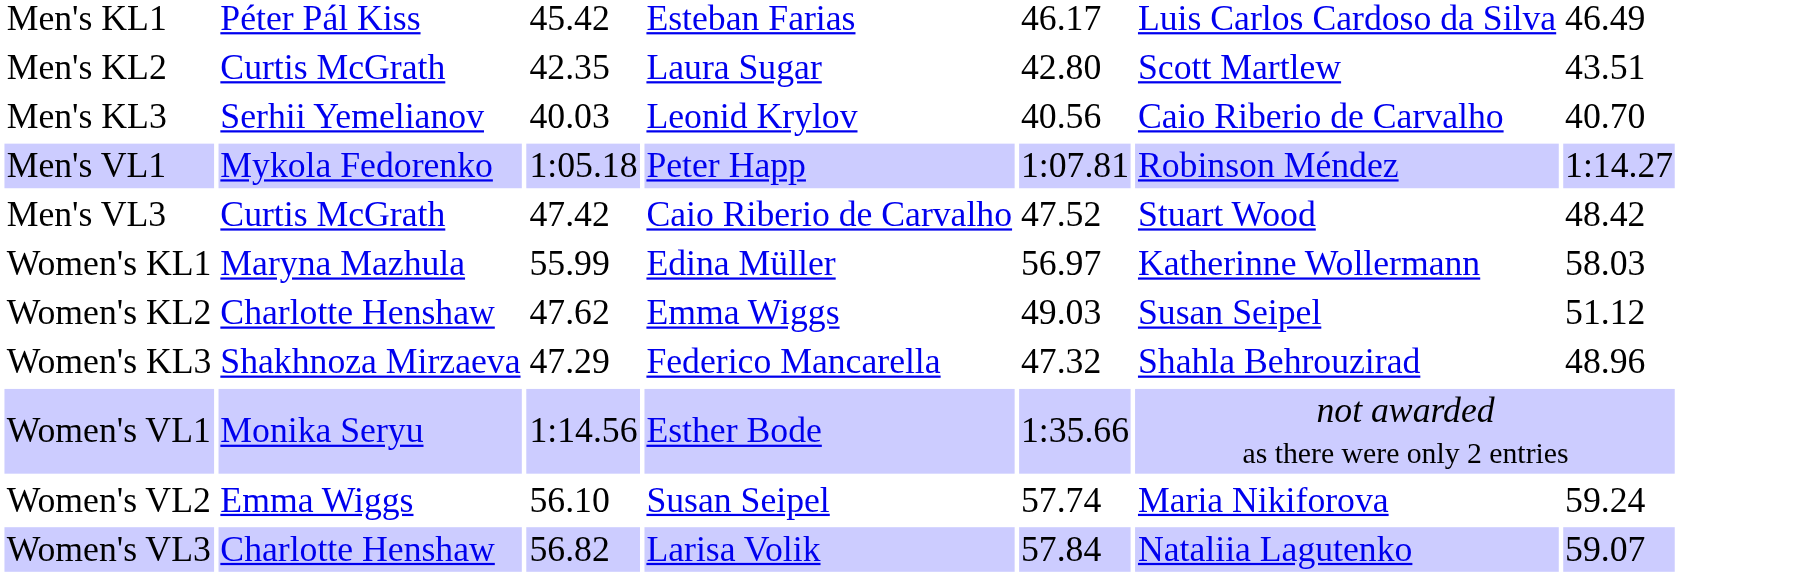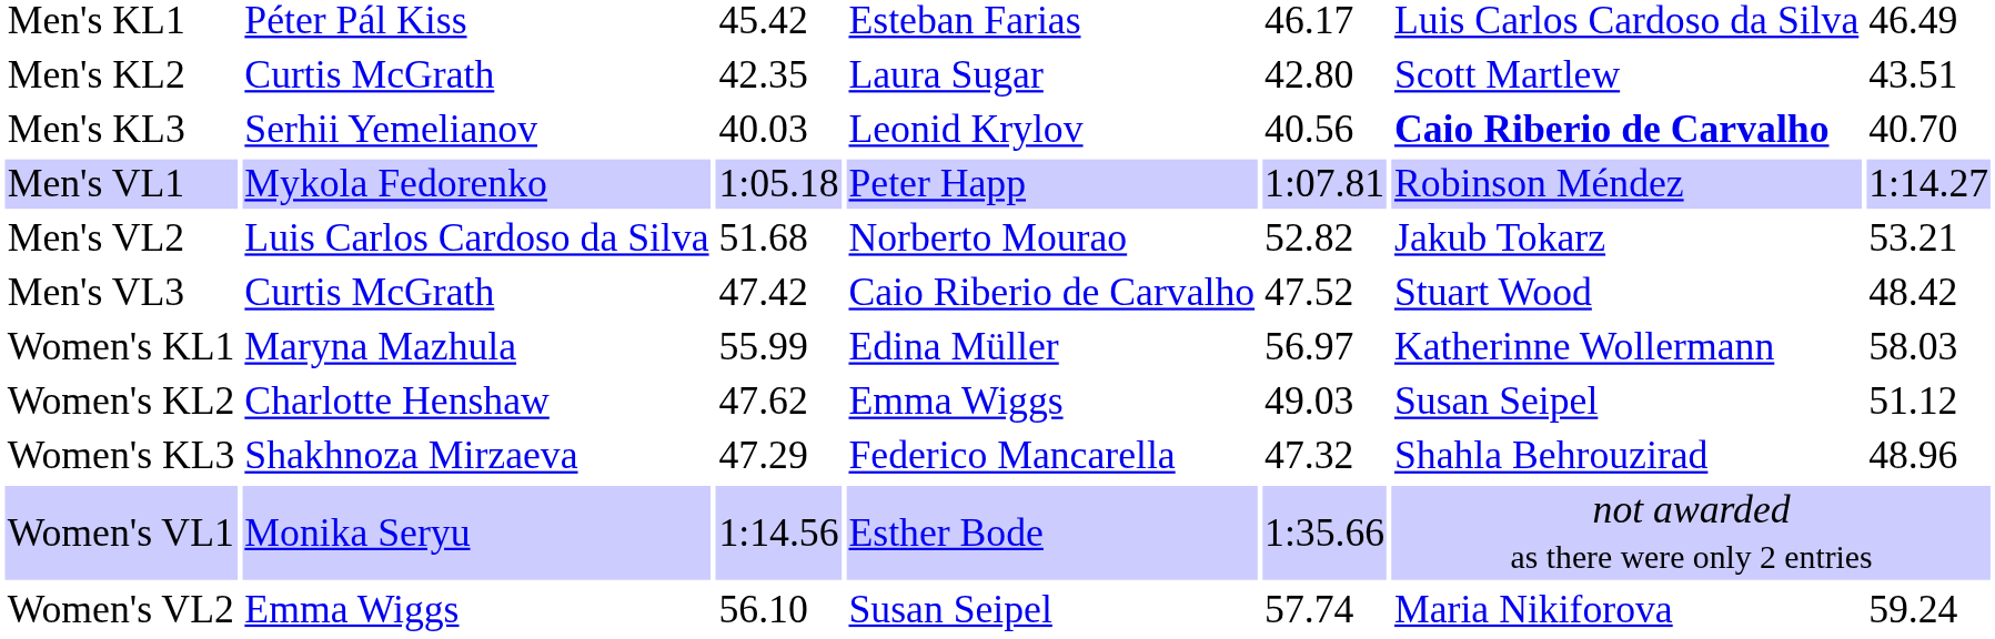 <table>
 <tr>
 <td>Men's KL1<br></td>
 <td><a href='#'>Péter Pál Kiss</a><br></td>
 <td>45.42</td>
 <td><a href='#'>Esteban Farias</a><br></td>
 <td>46.17</td>
 <td><a href='#'>Luis Carlos Cardoso da Silva</a><br></td>
 <td>46.49</td>
 </tr>
 <tr>
 <td>Men's KL2<br></td>
 <td><a href='#'>Curtis McGrath</a><br></td>
 <td>42.35</td>
 <td><a href='#'>Laura Sugar</a><br></td>
 <td>42.80</td>
 <td><a href='#'>Scott Martlew</a><br></td>
 <td>43.51</td>
 </tr>
 <tr>
 <td>Men's KL3<br></td>
 <td><a href='#'>Serhii Yemelianov</a><br></td>
 <td>40.03</td>
 <td><a href='#'>Leonid Krylov</a><br></td>
 <td>40.56</td>
-<td><a href='#'>Caio Riberio de Carvalho</a><br></td>
+<td><strong><a href='#'>Caio Riberio de Carvalho</a><br></strong></td>
 <td>40.70</td>
 </tr>
 <tr bgcolor=ccccff>
 <td>Men's VL1<br></td>
 <td><a href='#'>Mykola Fedorenko</a><br></td>
 <td>1:05.18</td>
 <td><a href='#'>Peter Happ</a><br></td>
 <td>1:07.81</td>
 <td><a href='#'>Robinson Méndez</a><br></td>
 <td>1:14.27</td>
+</tr>
+<tr>
+<td>Men's VL2<br></td>
+<td><a href='#'>Luis Carlos Cardoso da Silva</a><br></td>
+<td>51.68</td>
+<td><a href='#'>Norberto Mourao</a><br></td>
+<td>52.82</td>
+<td><a href='#'>Jakub Tokarz</a><br></td>
+<td>53.21</td>
 </tr>
 <tr>
 <td>Men's VL3<br></td>
 <td><a href='#'>Curtis McGrath</a><br></td>
 <td>47.42</td>
 <td><a href='#'>Caio Riberio de Carvalho</a><br></td>
 <td>47.52</td>
 <td><a href='#'>Stuart Wood</a><br></td>
 <td>48.42</td>
 </tr>
 <tr>
 <td>Women's KL1<br></td>
 <td><a href='#'>Maryna Mazhula</a><br></td>
 <td>55.99</td>
 <td><a href='#'>Edina Müller</a><br></td>
 <td>56.97</td>
 <td><a href='#'>Katherinne Wollermann</a><br></td>
 <td>58.03</td>
 </tr>
 <tr>
 <td>Women's KL2<br></td>
 <td><a href='#'>Charlotte Henshaw</a><br></td>
 <td>47.62</td>
 <td><a href='#'>Emma Wiggs</a><br></td>
 <td>49.03</td>
 <td><a href='#'>Susan Seipel</a><br></td>
 <td>51.12</td>
 </tr>
 <tr>
 <td>Women's KL3<br></td>
 <td><a href='#'>Shakhnoza Mirzaeva</a><br></td>
 <td>47.29</td>
 <td><a href='#'>Federico Mancarella</a><br></td>
 <td>47.32</td>
 <td><a href='#'>Shahla Behrouzirad</a><br></td>
 <td>48.96</td>
 </tr>
 <tr bgcolor=ccccff>
 <td>Women's VL1<br></td>
 <td><a href='#'>Monika Seryu</a><br></td>
 <td>1:14.56</td>
 <td><a href='#'>Esther Bode</a><br></td>
 <td>1:35.66</td>
 <td colspan="2" style="text-align: center;"><em>not awarded</em><br><small>as there were only 2 entries</small></td>
 </tr>
 <tr>
 <td>Women's VL2<br></td>
 <td><a href='#'>Emma Wiggs</a><br></td>
 <td>56.10</td>
 <td><a href='#'>Susan Seipel</a><br></td>
 <td>57.74</td>
 <td><a href='#'>Maria Nikiforova</a><br></td>
 <td>59.24</td>
 </tr>
-<tr bgcolor=ccccff>
-<td>Women's VL3<br></td>
-<td><a href='#'>Charlotte Henshaw</a><br></td>
-<td>56.82</td>
-<td><a href='#'>Larisa Volik</a><br></td>
-<td>57.84</td>
-<td><a href='#'>Nataliia Lagutenko</a><br></td>
-<td>59.07</td>
-</tr>
 </table>
